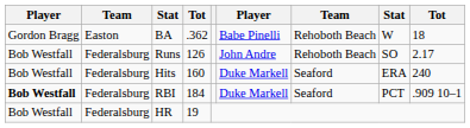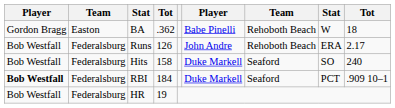 <table class="wikitable">
 <tr>
 <th>Player</th>
 <th>Team</th>
 <th>Stat</th>
 <th>Tot</th>
 <th></th>
 <th>Player</th>
 <th>Team</th>
 <th>Stat</th>
 <th>Tot</th>
 </tr>
 <tr>
 <td>Gordon Bragg</td>
 <td>Easton</td>
 <td>BA</td>
 <td>.362</td>
 <td></td>
 <td><a href='#'>Babe Pinelli</a></td>
 <td>Rehoboth Beach</td>
 <td>W</td>
 <td>18</td>
 </tr>
 <tr>
 <td>Bob Westfall</td>
 <td>Federalsburg</td>
 <td>Runs</td>
 <td>126</td>
 <td></td>
 <td><a href='#'>John Andre</a></td>
 <td>Rehoboth Beach</td>
-<td>SO</td>
+<td>ERA</td>
 <td>2.17</td>
 </tr>
 <tr>
 <td>Bob Westfall</td>
 <td>Federalsburg</td>
 <td>Hits</td>
-<td>160</td>
+<td>158</td>
 <td></td>
 <td><a href='#'>Duke Markell</a></td>
 <td>Seaford</td>
-<td>ERA</td>
+<td>SO</td>
 <td>240</td>
 </tr>
 <tr>
 <td><strong>Bob Westfall</strong></td>
 <td>Federalsburg</td>
 <td>RBI</td>
 <td>184</td>
 <td></td>
 <td><a href='#'>Duke Markell</a></td>
 <td>Seaford</td>
 <td>PCT</td>
 <td>.909 10–1</td>
 </tr>
 <tr>
 <td>Bob Westfall</td>
 <td>Federalsburg</td>
 <td>HR</td>
 <td>19</td>
 </tr>
 </table>
